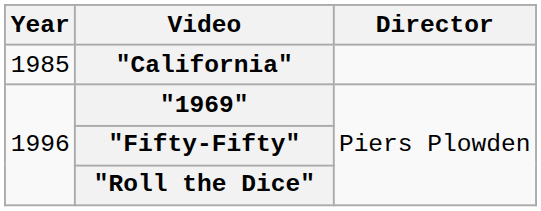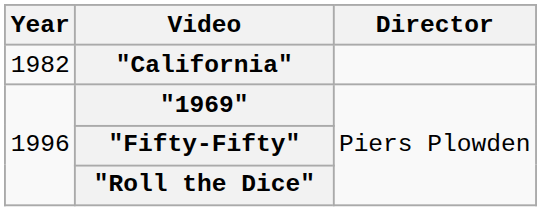 <table class="wikitable plainrowheaders">
 <tr>
 <th>Year</th>
 <th style="width:10em;">Video</th>
 <th>Director</th>
 </tr>
 <tr>
-<td>1985</td>
+<td>1982</td>
 <th scope="row">"California"</th>
 <td></td>
 </tr>
 <tr>
 <td rowspan="3">1996</td>
 <th scope="row">"1969"</th>
 <td rowspan="3">Piers Plowden</td>
 </tr>
 <tr>
 <th scope="row">"Fifty-Fifty"</th>
 </tr>
 <tr>
 <th scope="row">"Roll the Dice"</th>
 </tr>
 </table>
